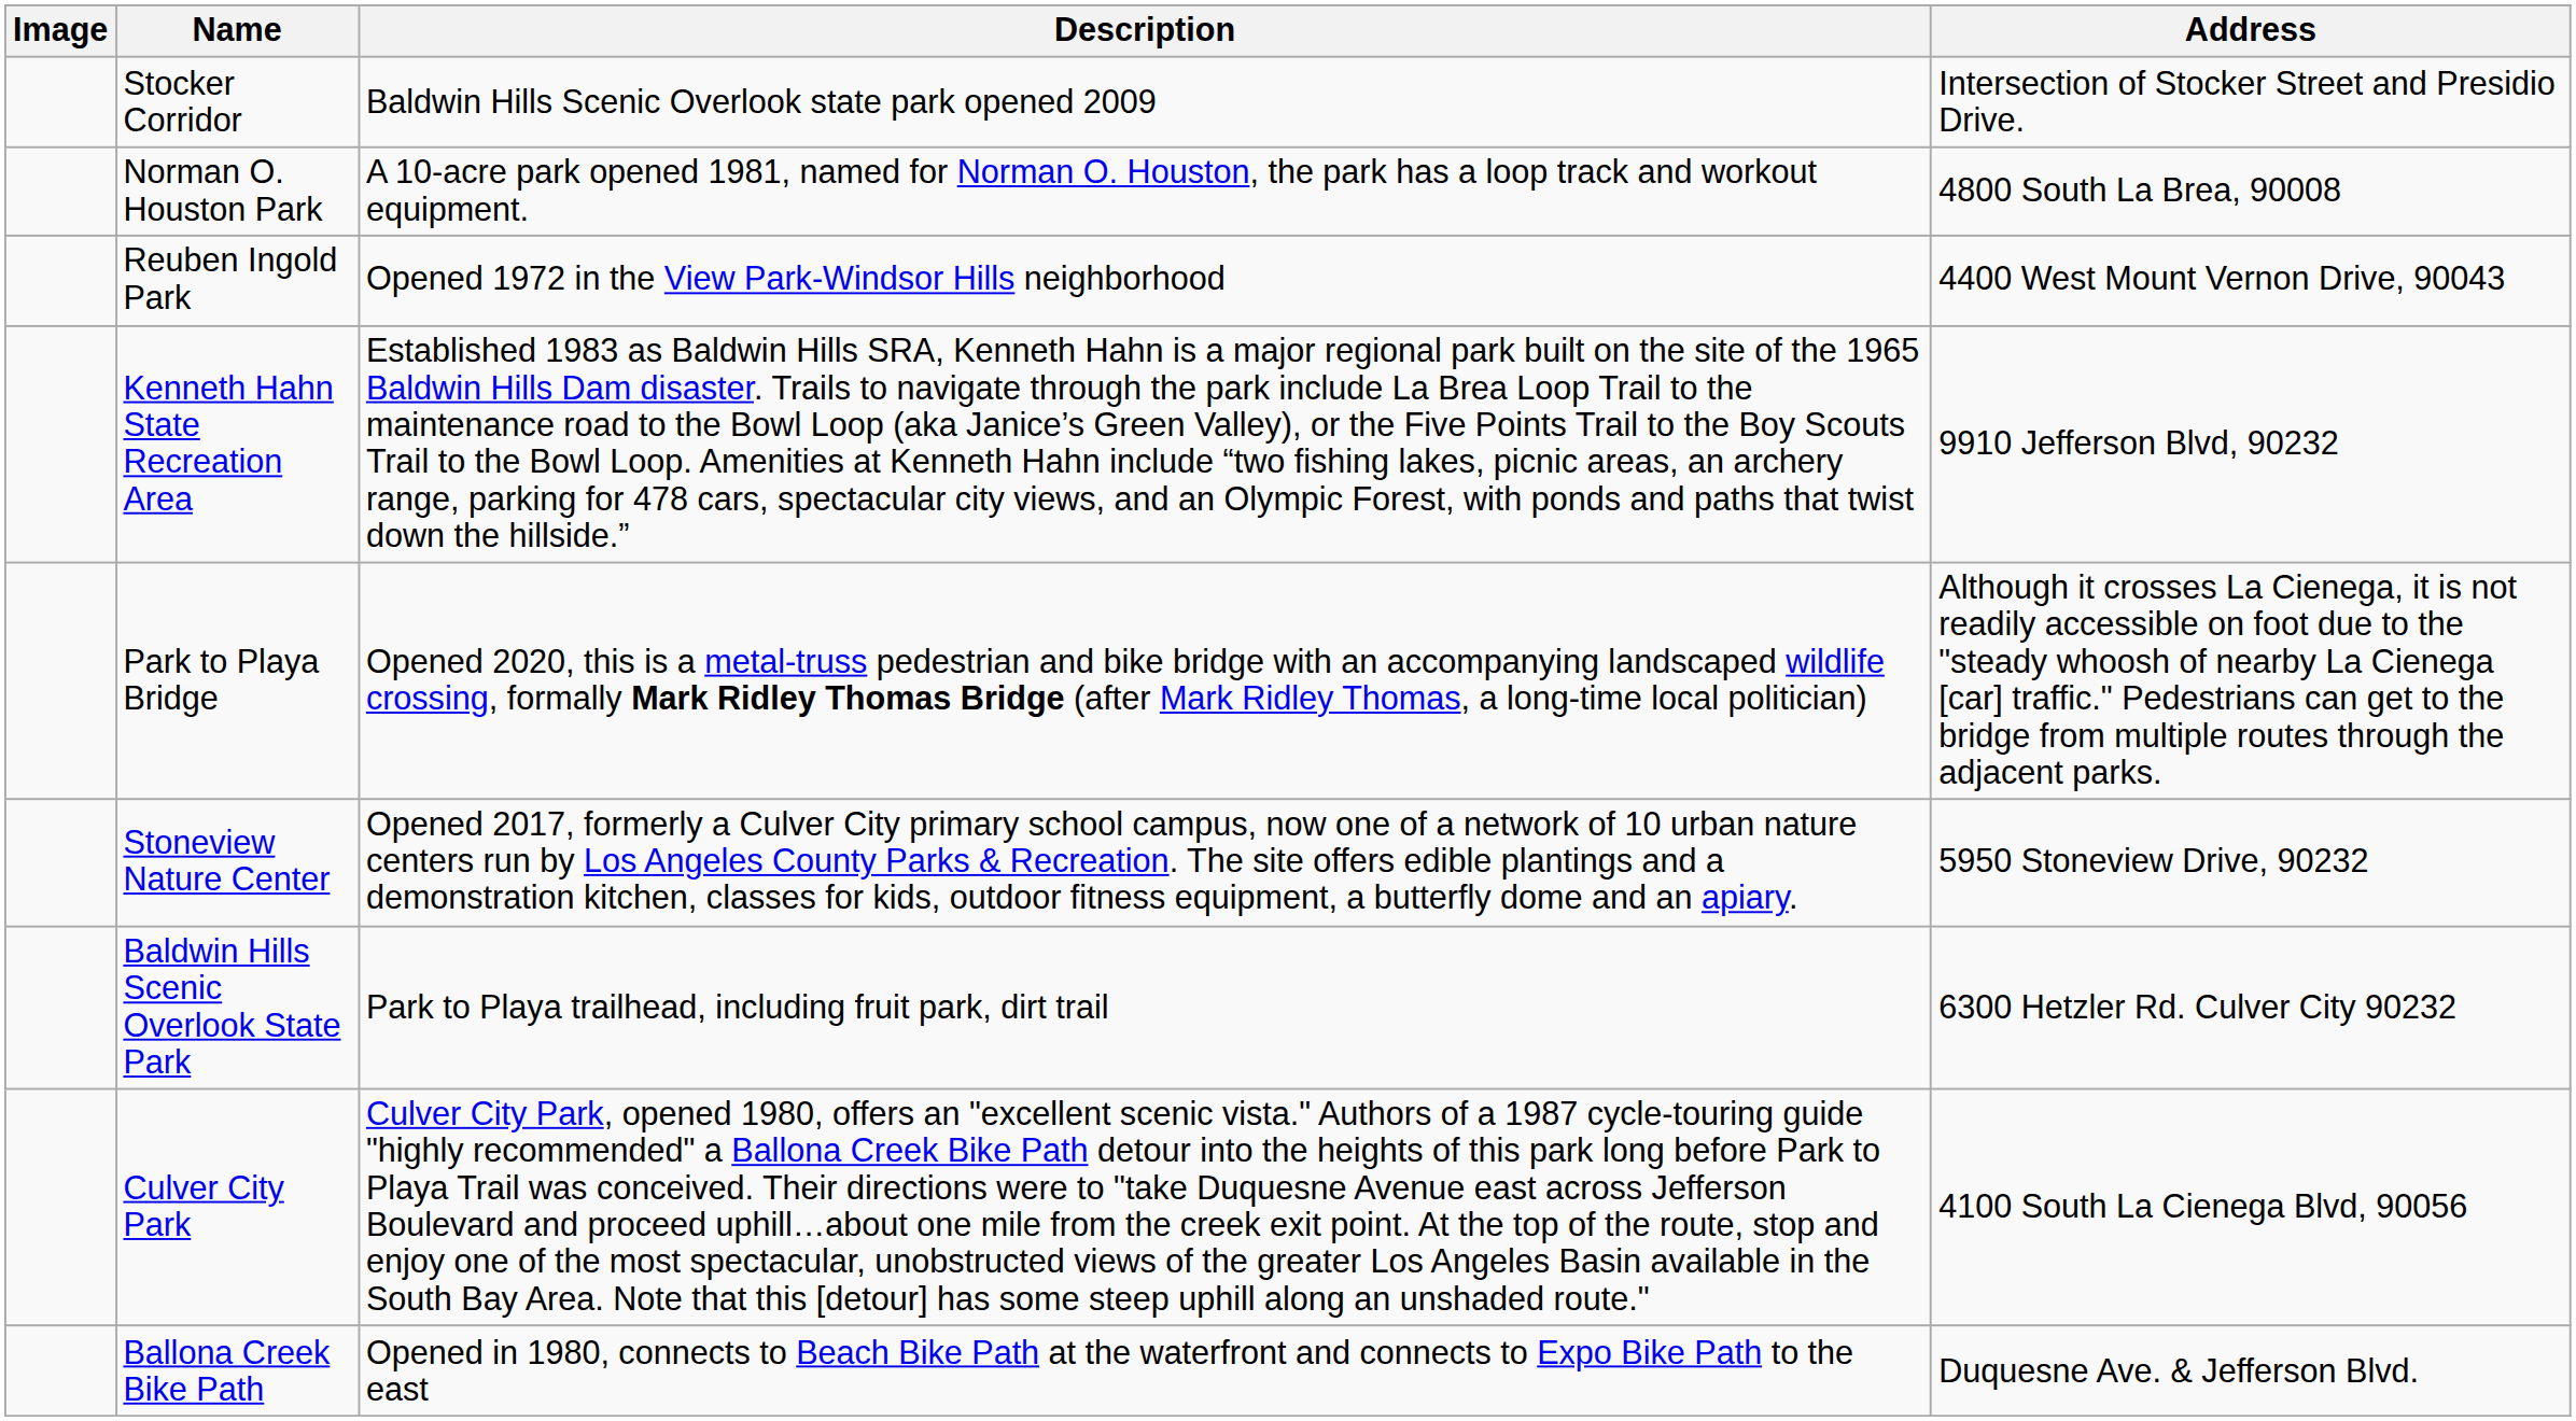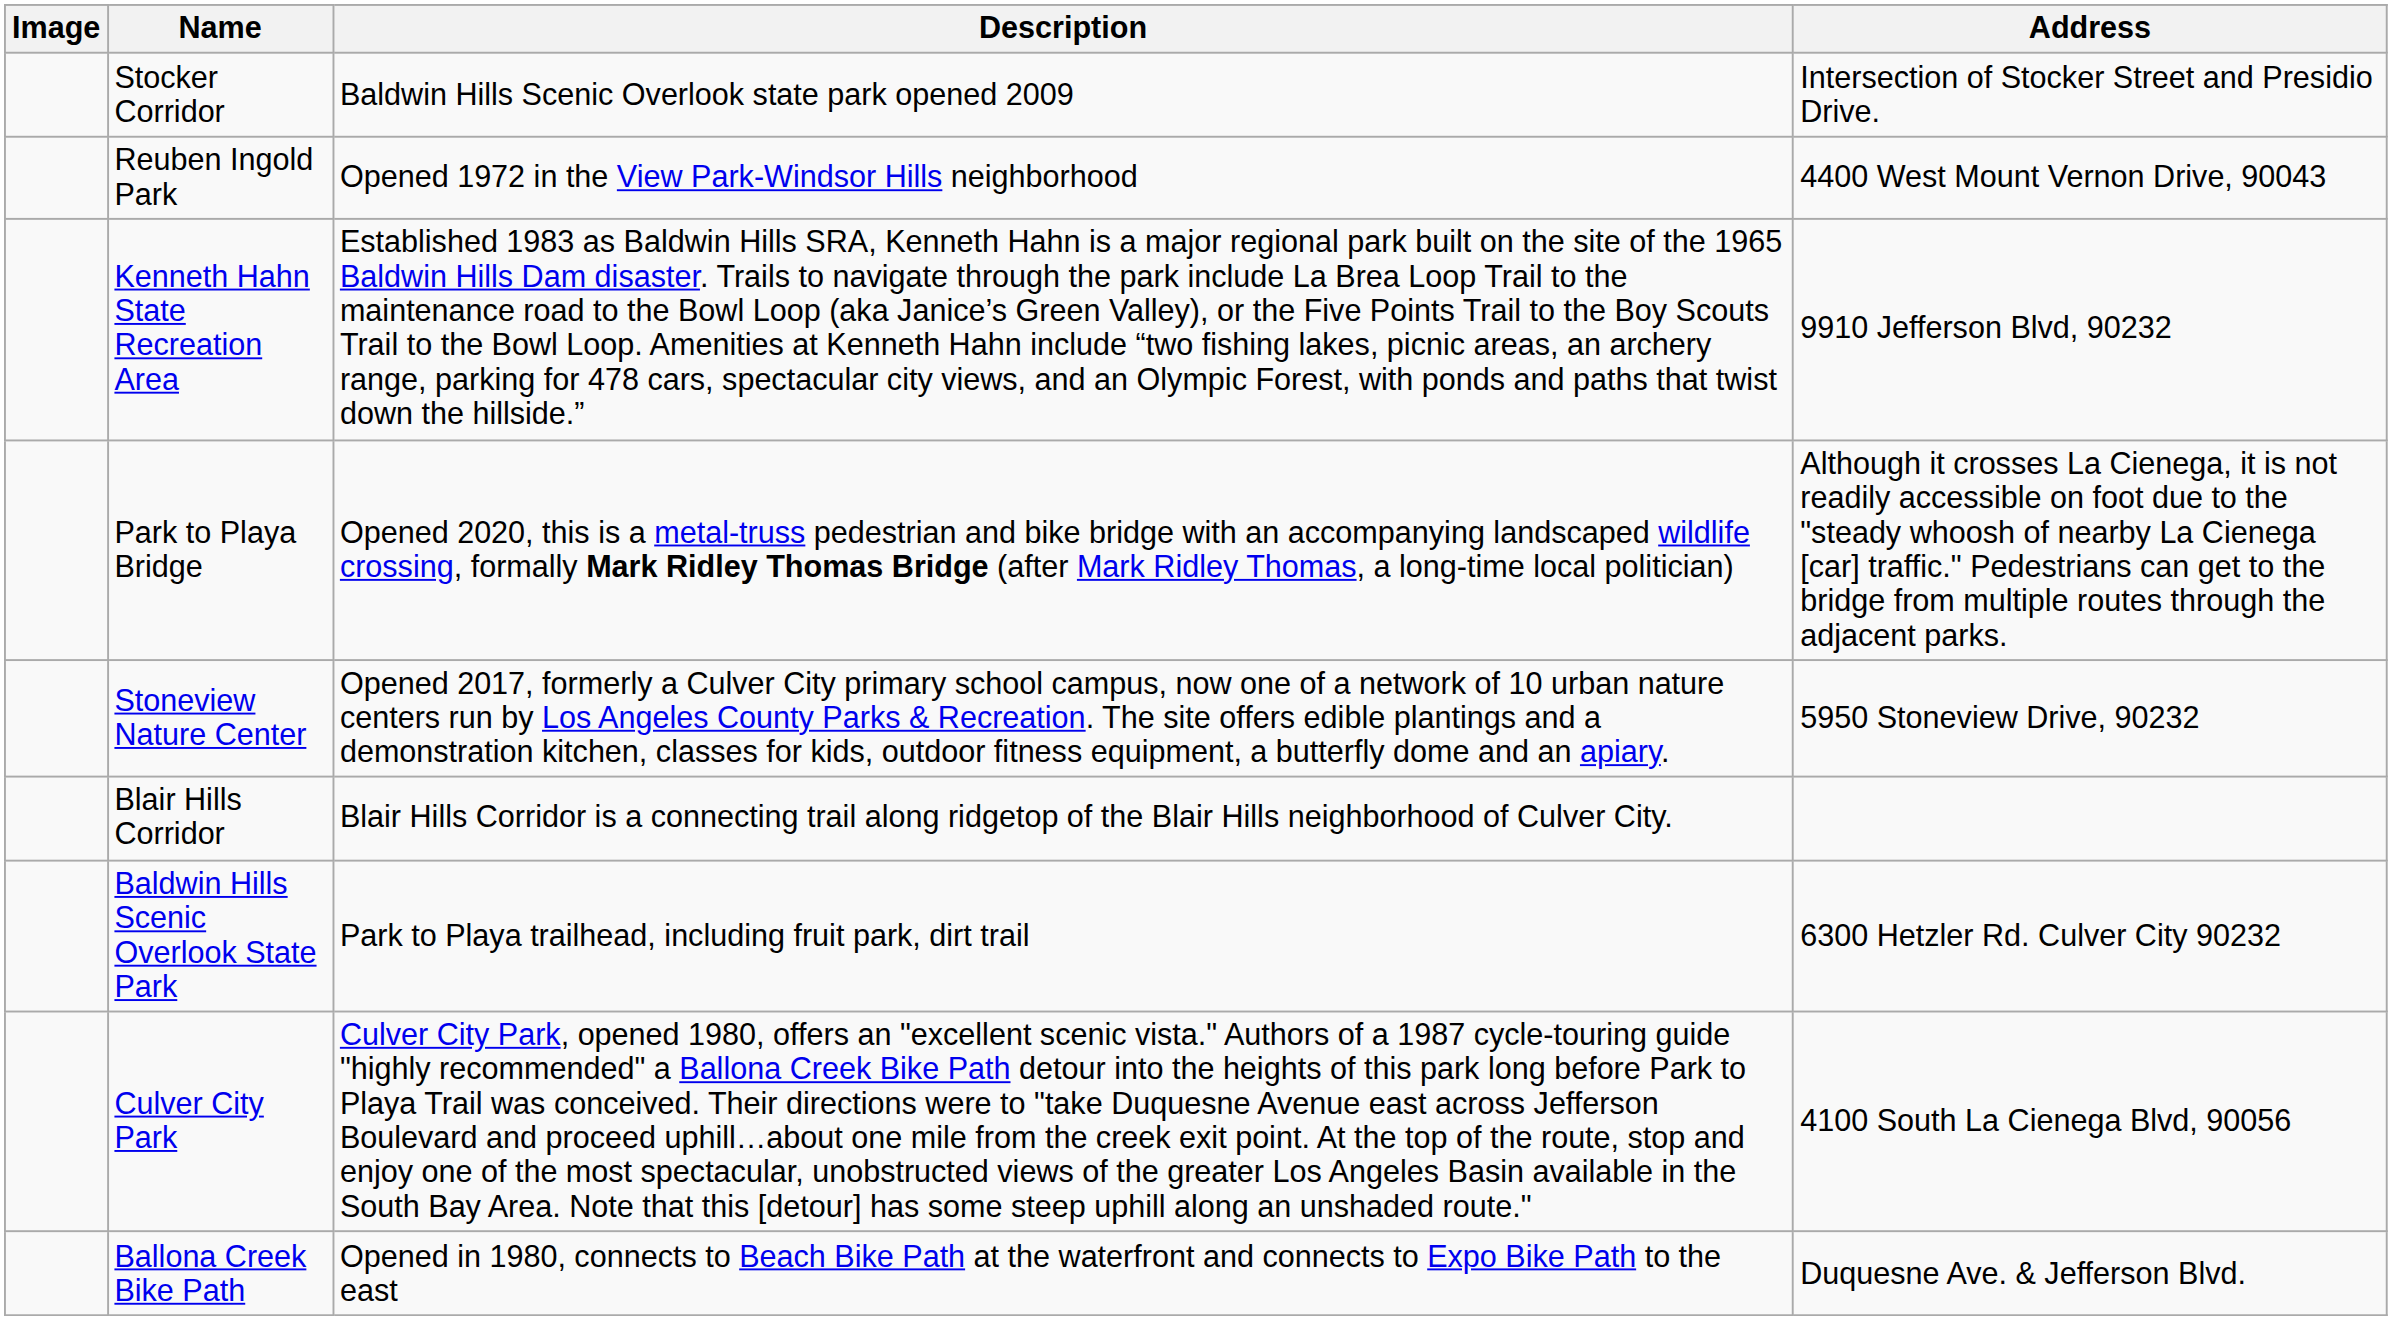 <table class="wikitable">
 <tr>
 <th>Image</th>
 <th>Name</th>
 <th>Description</th>
 <th>Address</th>
 </tr>
 <tr>
 <td></td>
 <td>Stocker Corridor</td>
 <td>Baldwin Hills Scenic Overlook state park opened 2009</td>
 <td>Intersection of Stocker Street and Presidio Drive.</td>
-</tr>
-<tr>
-<td></td>
-<td>Norman O. Houston Park</td>
-<td>A 10-acre park opened 1981, named for <a href='#'>Norman O. Houston</a>, the park has a  loop track and workout equipment.</td>
-<td>4800 South La Brea, 90008</td>
 </tr>
 <tr>
 <td></td>
 <td>Reuben Ingold Park</td>
 <td>Opened 1972 in the <a href='#'>View Park-Windsor Hills</a> neighborhood</td>
 <td>4400 West Mount Vernon Drive, 90043</td>
 </tr>
 <tr>
 <td></td>
 <td><a href='#'>Kenneth Hahn State Recreation Area</a></td>
 <td>Established 1983 as Baldwin Hills SRA, Kenneth Hahn is a  major regional park built on the site of the 1965 <a href='#'>Baldwin Hills Dam disaster</a>. Trails to navigate through the park include La Brea Loop Trail to the maintenance road to the Bowl Loop (aka Janice’s Green Valley), or the Five Points Trail to the Boy Scouts Trail to the Bowl Loop. Amenities at Kenneth Hahn include “two fishing lakes, picnic areas, an archery range, parking for 478 cars, spectacular city views, and an Olympic Forest, with ponds and paths that twist down the hillside.”</td>
 <td>9910 Jefferson Blvd, 90232</td>
 </tr>
 <tr>
 <td></td>
 <td>Park to Playa Bridge</td>
 <td>Opened 2020, this is a  <a href='#'>metal-truss</a> pedestrian and bike bridge with an accompanying landscaped <a href='#'>wildlife crossing</a>, formally <strong>Mark Ridley Thomas Bridge</strong> (after <a href='#'>Mark Ridley Thomas</a>, a long-time local politician)</td>
 <td>Although it crosses La Cienega, it is not readily accessible on foot due to the "steady whoosh of nearby La Cienega [car] traffic." Pedestrians can get to the bridge from multiple routes through the adjacent parks.</td>
 </tr>
 <tr>
 <td></td>
 <td><a href='#'>Stoneview Nature Center</a></td>
 <td>Opened 2017, formerly a Culver City primary school campus, now one of a network of 10 urban nature centers run by <a href='#'>Los Angeles County Parks & Recreation</a>. The site offers edible plantings and a demonstration kitchen, classes for kids, outdoor fitness equipment, a butterfly dome and an <a href='#'>apiary</a>.</td>
 <td>5950 Stoneview Drive, 90232</td>
 </tr>
 <tr>
 <td></td>
+<td>Blair Hills Corridor</td>
+<td>Blair Hills Corridor is a connecting trail along ridgetop of the Blair Hills neighborhood of Culver City.</td>
+<td></td>
+</tr>
+<tr>
+<td></td>
 <td><a href='#'>Baldwin Hills Scenic Overlook State Park</a></td>
 <td>Park to Playa trailhead, including fruit park,  dirt trail</td>
 <td>6300 Hetzler Rd. Culver City 90232</td>
 </tr>
 <tr>
 <td></td>
 <td><a href='#'>Culver City Park</a></td>
 <td><a href='#'>Culver City Park</a>, opened 1980, offers an "excellent scenic vista." Authors of a 1987 cycle-touring guide "highly recommended" a <a href='#'>Ballona Creek Bike Path</a> detour into the heights of this park long before Park to Playa Trail was conceived. Their directions were to "take Duquesne Avenue east across Jefferson Boulevard and proceed uphill…about one mile from the creek exit point. At the top of the route, stop and enjoy one of the most spectacular, unobstructed views of the greater Los Angeles Basin available in the South Bay Area. Note that this [detour] has some steep uphill along an unshaded route."</td>
 <td>4100 South La Cienega Blvd, 90056</td>
 </tr>
 <tr>
 <td></td>
 <td><a href='#'>Ballona Creek Bike Path</a></td>
 <td>Opened in 1980, connects to <a href='#'>Beach Bike Path</a> at the waterfront and connects to <a href='#'>Expo Bike Path</a> to the east</td>
 <td>Duquesne Ave. & Jefferson Blvd.</td>
 </tr>
 </table>
